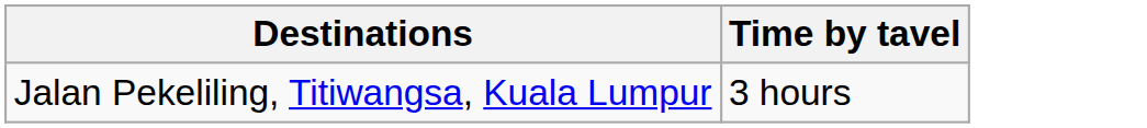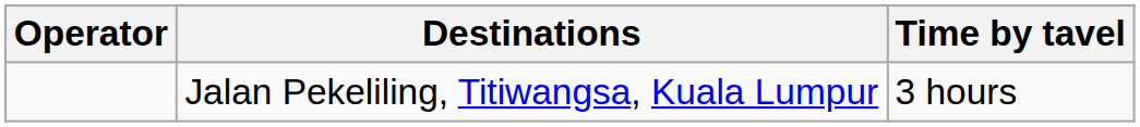 <table class="wikitable">
 <tr>
+<th>Operator</th>
 <th>Destinations</th>
 <th>Time by tavel</th>
 </tr>
 <tr>
+<td></td>
 <td>Jalan Pekeliling, <a href='#'>Titiwangsa</a>, <a href='#'>Kuala Lumpur</a></td>
 <td>3 hours</td>
 </tr>
 </table>
